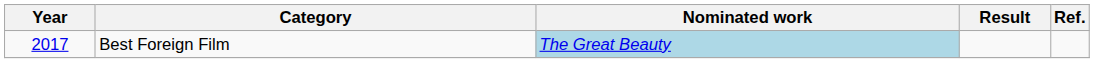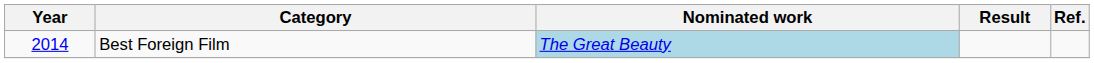 <table class=wikitable>
 <tr>
 <th scope="col" style="width:5em;">Year</th>
 <th scope="col" style="width:26em;">Category</th>
 <th scope="col" style="width:25em;">Nominated work</th>
 <th scope="col" style="width:5em;">Result</th>
 <th>Ref.</th>
 </tr>
 <tr>
-<td style="text-align:center;", rowspan="1"><a href='#'>2017</a></td>
+<td style="text-align:center;", rowspan="1"><a href='#'>2014</a></td>
 <td>Best Foreign Film</td>
 <td style="background: lightblue;"><em><a href='#'>The Great Beauty</a></em></td>
 <td></td>
 <td></td>
 </tr>
 <tr>
 </tr>
 </table>
